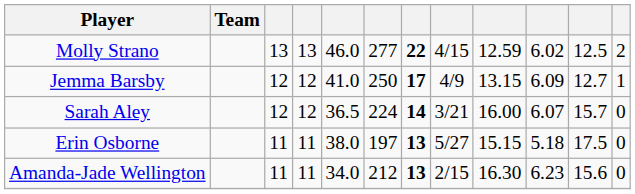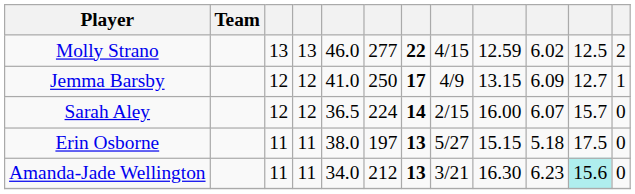 <table class="wikitable sortable" style="text-align:center">
 <tr>
 <th class="unsortable">Player</th>
 <th>Team</th>
 <th></th>
 <th></th>
 <th></th>
 <th></th>
 <th></th>
 <th></th>
 <th></th>
 <th></th>
 <th></th>
 <th></th>
 </tr>
 <tr>
 <td><a href='#'>Molly Strano</a></td>
 <td style="text-align:left;"></td>
 <td>13</td>
 <td>13</td>
 <td>46.0</td>
 <td>277</td>
 <td><strong>22</strong></td>
 <td>4/15</td>
 <td>12.59</td>
 <td>6.02</td>
 <td>12.5</td>
 <td>2</td>
 </tr>
 <tr>
 <td><a href='#'>Jemma Barsby</a></td>
 <td style="text-align:left;"></td>
 <td>12</td>
 <td>12</td>
 <td>41.0</td>
 <td>250</td>
 <td><strong>17</strong></td>
 <td>4/9</td>
 <td>13.15</td>
 <td>6.09</td>
 <td>12.7</td>
 <td>1</td>
 </tr>
 <tr>
 <td><a href='#'>Sarah Aley</a></td>
 <td style="text-align:left;"></td>
 <td>12</td>
 <td>12</td>
 <td>36.5</td>
 <td>224</td>
 <td><strong>14</strong></td>
-<td>3/21</td>
+<td>2/15</td>
 <td>16.00</td>
 <td>6.07</td>
 <td>15.7</td>
 <td>0</td>
 </tr>
 <tr>
 <td><a href='#'>Erin Osborne</a></td>
 <td style="text-align:left;"></td>
 <td>11</td>
 <td>11</td>
 <td>38.0</td>
 <td>197</td>
 <td><strong>13</strong></td>
 <td>5/27</td>
 <td>15.15</td>
 <td>5.18</td>
 <td>17.5</td>
 <td>0</td>
 </tr>
 <tr>
 <td><a href='#'>Amanda-Jade Wellington</a></td>
 <td style="text-align:left;"></td>
 <td>11</td>
 <td>11</td>
 <td>34.0</td>
 <td>212</td>
 <td><strong>13</strong></td>
-<td>2/15</td>
+<td>3/21</td>
 <td>16.30</td>
 <td>6.23</td>
-<td>15.6</td>
+<td style="background: paleturquoise;">15.6</td>
 <td>0</td>
 </tr>
 <tr>
 </tr>
 </table>
